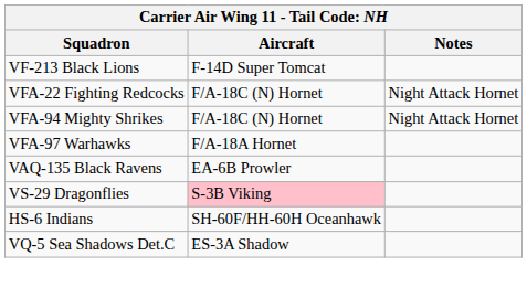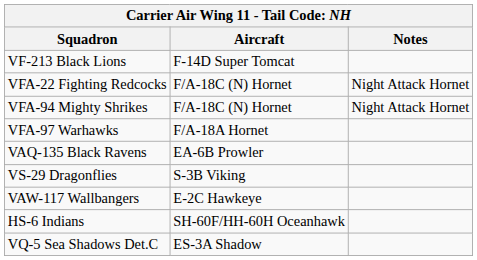 <table class="wikitable">
 <tr>
 <th colspan="3">Carrier Air Wing 11 - Tail Code: <em>NH</em></th>
 </tr>
 <tr>
 <th>Squadron</th>
 <th>Aircraft</th>
 <th>Notes</th>
 </tr>
 <tr>
 <td>VF-213 Black Lions</td>
 <td>F-14D Super Tomcat</td>
 <td></td>
 </tr>
 <tr>
 <td>VFA-22 Fighting Redcocks</td>
 <td>F/A-18C (N) Hornet</td>
 <td>Night Attack Hornet</td>
 </tr>
 <tr>
 <td>VFA-94 Mighty Shrikes</td>
 <td>F/A-18C (N) Hornet</td>
 <td>Night Attack Hornet</td>
 </tr>
 <tr>
 <td>VFA-97 Warhawks</td>
 <td>F/A-18A Hornet</td>
 <td></td>
 </tr>
 <tr>
 <td>VAQ-135 Black Ravens</td>
 <td>EA-6B Prowler</td>
 <td></td>
 </tr>
 <tr>
 <td>VS-29 Dragonflies</td>
-<td style="background: pink;">S-3B Viking</td>
+<td>S-3B Viking</td>
+<td></td>
+</tr>
+<tr>
+<td>VAW-117 Wallbangers</td>
+<td>E-2C Hawkeye</td>
 <td></td>
 </tr>
 <tr>
 <td>HS-6 Indians</td>
 <td>SH-60F/HH-60H Oceanhawk</td>
 <td></td>
 </tr>
 <tr>
 <td>VQ-5 Sea Shadows Det.C</td>
 <td>ES-3A Shadow</td>
 <td></td>
 </tr>
 </table>
